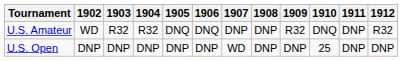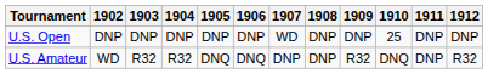 <table class="wikitable" style="font-size:95%;">
 <tr>
 <th>Tournament</th>
 <th>1902</th>
 <th>1903</th>
 <th>1904</th>
 <th>1905</th>
 <th>1906</th>
 <th>1907</th>
 <th>1908</th>
 <th>1909</th>
 <th>1910</th>
 <th>1911</th>
 <th>1912</th>
 </tr>
 <tr>
+<td><a href='#'>U.S. Open</a></td>
+<td align="center">DNP</td>
+<td align="center">DNP</td>
+<td align="center">DNP</td>
+<td align="center">DNP</td>
+<td align="center">DNP</td>
+<td align="center">WD</td>
+<td align="center">DNP</td>
+<td align="center">DNP</td>
+<td align="center">25</td>
+<td align="center">DNP</td>
+<td align="center">DNP</td>
+</tr>
+<tr>
 <td><a href='#'>U.S. Amateur</a></td>
 <td align="center">WD</td>
 <td align="center">R32</td>
 <td align="center">R32</td>
 <td align="center">DNQ</td>
 <td align="center">DNQ</td>
 <td align="center">DNP</td>
 <td align="center">DNP</td>
 <td align="center">R32</td>
 <td align="center">DNQ</td>
 <td align="center">DNP</td>
 <td align="center">R32</td>
 </tr>
-<tr>
-<td><a href='#'>U.S. Open</a></td>
-<td align="center">DNP</td>
-<td align="center">DNP</td>
-<td align="center">DNP</td>
-<td align="center">DNP</td>
-<td align="center">DNP</td>
-<td align="center">WD</td>
-<td align="center">DNP</td>
-<td align="center">DNP</td>
-<td align="center">25</td>
-<td align="center">DNP</td>
-<td align="center">DNP</td>
-</tr>
 </table>
